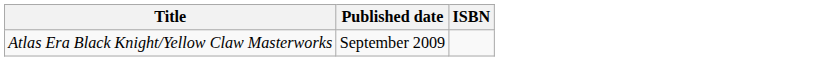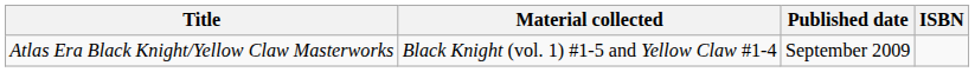 <table class="wikitable">
 <tr>
 <th>Title</th>
+<th>Material collected</th>
 <th>Published date</th>
 <th>ISBN</th>
 </tr>
 <tr>
 <td><em>Atlas Era Black Knight/Yellow Claw Masterworks</em></td>
+<td><em>Black Knight</em> (vol. 1) #1-5 and <em>Yellow Claw</em> #1-4</td>
 <td>September 2009</td>
 <td></td>
 </tr>
 </table>
